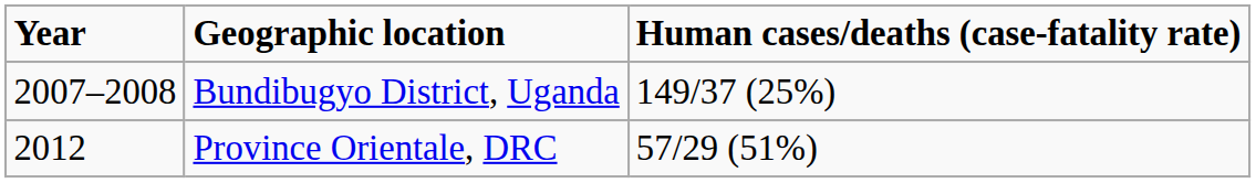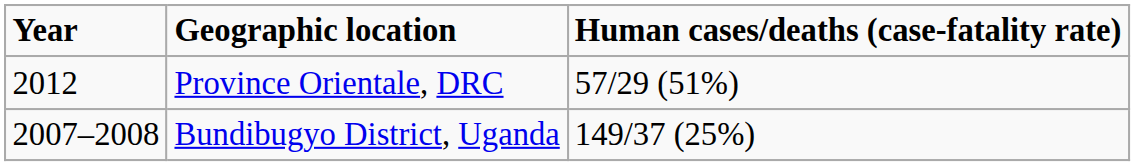 <table class="sortable wikitable">
 <tr>
 <td><strong>Year</strong></td>
 <td><strong>Geographic location</strong></td>
 <td><strong>Human cases/deaths (case-fatality rate)</strong></td>
 </tr>
 <tr valign="TOP">
+<td>2012</td>
+<td><a href='#'>Province Orientale</a>, <a href='#'>DRC</a></td>
+<td>57/29 (51%)</td>
+</tr>
+<tr valign="TOP">
 <td>2007–2008</td>
 <td><a href='#'>Bundibugyo District</a>, <a href='#'>Uganda</a></td>
 <td>149/37 (25%)</td>
 </tr>
-<tr valign="TOP">
-<td>2012</td>
-<td><a href='#'>Province Orientale</a>, <a href='#'>DRC</a></td>
-<td>57/29 (51%)</td>
-</tr>
 </table>
